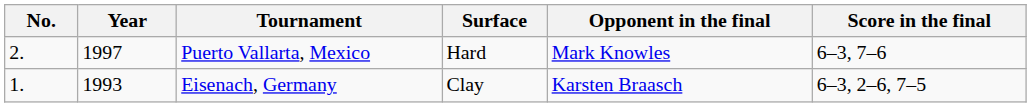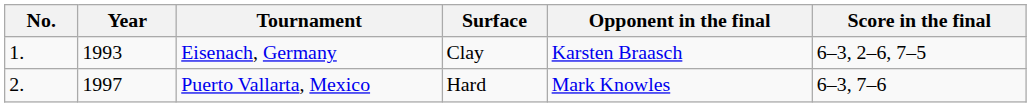 <table class="sortable wikitable" style=font-size:97%>
 <tr>
 <th width=50>No.</th>
 <th width=70>Year</th>
 <th width=200>Tournament</th>
 <th width=75>Surface</th>
 <th width=200>Opponent in the final</th>
 <th width=160>Score in the final</th>
 </tr>
 <tr>
+<td>1.</td>
+<td>1993</td>
+<td><a href='#'>Eisenach</a>, <a href='#'>Germany</a></td>
+<td>Clay</td>
+<td> <a href='#'>Karsten Braasch</a></td>
+<td>6–3, 2–6, 7–5</td>
+</tr>
+<tr>
 <td>2.</td>
 <td>1997</td>
 <td><a href='#'>Puerto Vallarta</a>, <a href='#'>Mexico</a></td>
 <td>Hard</td>
 <td> <a href='#'>Mark Knowles</a></td>
 <td>6–3, 7–6</td>
 </tr>
-<tr>
-<td>1.</td>
-<td>1993</td>
-<td><a href='#'>Eisenach</a>, <a href='#'>Germany</a></td>
-<td>Clay</td>
-<td> <a href='#'>Karsten Braasch</a></td>
-<td>6–3, 2–6, 7–5</td>
-</tr>
 </table>
